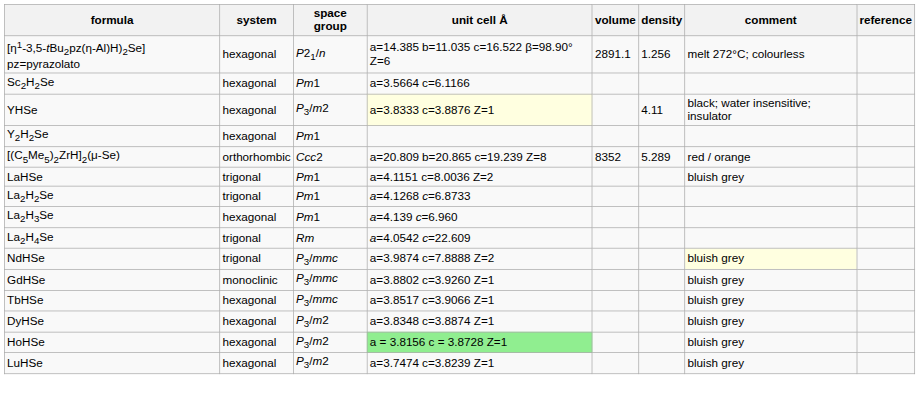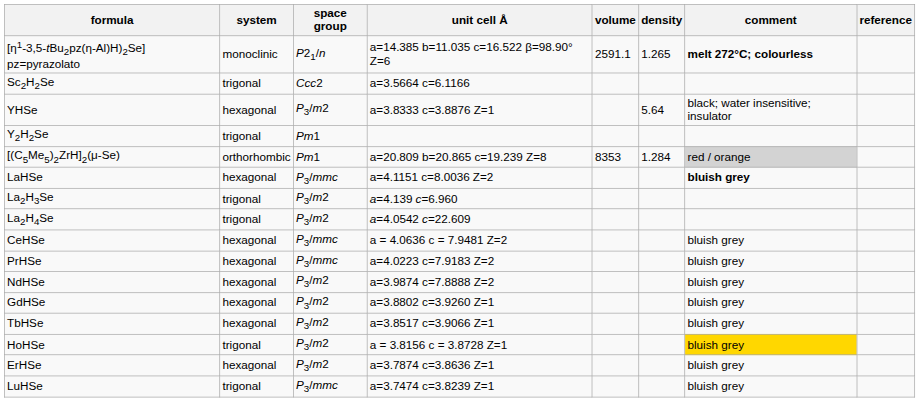 <table class="wikitable">
 <tr>
 <th>formula</th>
 <th>system</th>
 <th>space group</th>
 <th>unit cell Å</th>
 <th>volume</th>
 <th>density</th>
 <th>comment</th>
 <th>reference</th>
 </tr>
 <tr>
 <td>[η<sup>1</sup>-3,5-<em>t</em>Bu<sub>2</sub>pz(η-Al)H)<sub>2</sub>Se] pz=pyrazolato</td>
-<td>hexagonal</td>
+<td>monoclinic</td>
 <td><em>P</em>2<sub>1</sub>/<em>n</em></td>
 <td>a=14.385 b=11.035 c=16.522 β=98.90° Z=6</td>
-<td>2891.1</td>
-<td>1.256</td>
-<td>melt 272°C; colourless</td>
+<td>2591.1</td>
+<td>1.265</td>
+<td><strong>melt 272°C; colourless</strong></td>
 <td></td>
 </tr>
 <tr>
 <td>Sc<sub>2</sub>H<sub>2</sub>Se</td>
-<td>hexagonal</td>
-<td><em>P</em><em>m</em>1</td>
+<td>trigonal</td>
+<td><em>Ccc</em>2</td>
 <td>a=3.5664 c=6.1166</td>
 <td></td>
 <td></td>
 <td></td>
 <td></td>
 </tr>
 <tr>
 <td>YHSe</td>
 <td>hexagonal</td>
 <td><em>P</em><sub>3</sub>/<em>m</em>2</td>
-<td style="background: lightyellow;">a=3.8333 c=3.8876 Z=1</td>
+<td>a=3.8333 c=3.8876 Z=1</td>
 <td></td>
-<td>4.11</td>
+<td>5.64</td>
 <td>black; water insensitive; insulator</td>
 <td></td>
 </tr>
 <tr>
 <td>Y<sub>2</sub>H<sub>2</sub>Se</td>
-<td>hexagonal</td>
+<td>trigonal</td>
 <td><em>P</em><em>m</em>1</td>
 <td></td>
 <td></td>
 <td></td>
 <td></td>
 <td></td>
 </tr>
 <tr>
 <td>[(C<sub>5</sub>Me<sub>5</sub>)<sub>2</sub>ZrH]<sub>2</sub>(μ-Se)</td>
 <td>orthorhombic</td>
-<td><em>Ccc</em>2</td>
+<td><em>P</em><em>m</em>1</td>
 <td>a=20.809 b=20.865 c=19.239 Z=8</td>
-<td>8352</td>
-<td>5.289</td>
-<td>red / orange</td>
+<td>8353</td>
+<td>1.284</td>
+<td style="background: lightgrey;">red / orange</td>
 <td></td>
 </tr>
 <tr>
 <td>LaHSe</td>
-<td>trigonal</td>
-<td><em>P</em><em>m</em>1</td>
+<td>hexagonal</td>
+<td><em>P</em><sub>3</sub>/<em>mmc</em></td>
 <td>a=4.1151 c=8.0036 Z=2</td>
 <td></td>
 <td></td>
-<td>bluish grey</td>
-<td></td>
-</tr>
-<tr>
-<td>La<sub>2</sub>H<sub>2</sub>Se</td>
-<td>trigonal</td>
-<td><em>P</em><em>m</em>1</td>
-<td><em>a</em>=4.1268 <em>c</em>=6.8733</td>
-<td></td>
-<td></td>
-<td></td>
+<td><strong>bluish grey</strong></td>
 <td></td>
 </tr>
 <tr>
 <td>La<sub>2</sub>H<sub>3</sub>Se</td>
-<td>hexagonal</td>
-<td><em>P</em><em>m</em>1</td>
+<td>trigonal</td>
+<td><em>P</em><sub>3</sub>/<em>m</em>2</td>
 <td><em>a</em>=4.139 <em>c</em>=6.960</td>
 <td></td>
 <td></td>
 <td></td>
 <td></td>
 </tr>
 <tr>
 <td>La<sub>2</sub>H<sub>4</sub>Se</td>
 <td>trigonal</td>
-<td><em>R</em><em>m</em></td>
+<td><em>P</em><sub>3</sub>/<em>m</em>2</td>
 <td><em>a</em>=4.0542 <em>c</em>=22.609</td>
 <td></td>
 <td></td>
 <td></td>
 <td></td>
 </tr>
 <tr>
+<td>CeHSe</td>
+<td>hexagonal</td>
+<td><em>P</em><sub>3</sub>/<em>mmc</em></td>
+<td>a = 4.0636 c = 7.9481 Z=2</td>
+<td></td>
+<td></td>
+<td>bluish grey</td>
+<td></td>
+</tr>
+<tr>
+<td>PrHSe</td>
+<td>hexagonal</td>
+<td><em>P</em><sub>3</sub>/<em>mmc</em></td>
+<td>a=4.0223 c=7.9183 Z=2</td>
+<td></td>
+<td></td>
+<td>bluish grey</td>
+<td></td>
+</tr>
+<tr>
 <td>NdHSe</td>
-<td>trigonal</td>
-<td><em>P</em><sub>3</sub>/<em>mmc</em></td>
+<td>hexagonal</td>
+<td><em>P</em><sub>3</sub>/<em>m</em>2</td>
 <td>a=3.9874 c=7.8888 Z=2</td>
 <td></td>
 <td></td>
-<td style="background: lightyellow;">bluish grey</td>
+<td>bluish grey</td>
 <td></td>
 </tr>
 <tr>
 <td>GdHSe</td>
-<td>monoclinic</td>
-<td><em>P</em><sub>3</sub>/<em>mmc</em></td>
+<td>hexagonal</td>
+<td><em>P</em><sub>3</sub>/<em>m</em>2</td>
 <td>a=3.8802 c=3.9260 Z=1</td>
 <td></td>
 <td></td>
 <td>bluish grey</td>
 <td></td>
 </tr>
 <tr>
 <td>TbHSe</td>
 <td>hexagonal</td>
-<td><em>P</em><sub>3</sub>/<em>mmc</em></td>
+<td><em>P</em><sub>3</sub>/<em>m</em>2</td>
 <td>a=3.8517 c=3.9066 Z=1</td>
 <td></td>
 <td></td>
 <td>bluish grey</td>
 <td></td>
 </tr>
 <tr>
-<td>DyHSe</td>
-<td>hexagonal</td>
+<td>HoHSe</td>
+<td>trigonal</td>
 <td><em>P</em><sub>3</sub>/<em>m</em>2</td>
-<td>a=3.8348 c=3.8874 Z=1</td>
+<td>a = 3.8156 c = 3.8728 Z=1</td>
 <td></td>
 <td></td>
-<td>bluish grey</td>
+<td style="background: gold;">bluish grey</td>
 <td></td>
 </tr>
 <tr>
-<td>HoHSe</td>
+<td>ErHSe</td>
 <td>hexagonal</td>
 <td><em>P</em><sub>3</sub>/<em>m</em>2</td>
-<td style="background: lightgreen;">a = 3.8156 c = 3.8728 Z=1</td>
+<td>a=3.7874 c=3.8636 Z=1</td>
 <td></td>
 <td></td>
 <td>bluish grey</td>
 <td></td>
 </tr>
 <tr>
 <td>LuHSe</td>
-<td>hexagonal</td>
-<td><em>P</em><sub>3</sub>/<em>m</em>2</td>
+<td>trigonal</td>
+<td><em>P</em><sub>3</sub>/<em>mmc</em></td>
 <td>a=3.7474 c=3.8239 Z=1</td>
 <td></td>
 <td></td>
 <td>bluish grey</td>
 <td></td>
 </tr>
 </table>
